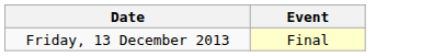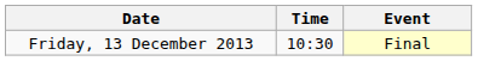 <table class = "wikitable" style="text-align:center;">
 <tr>
 <th width=220>Date</th>
+<th width=50>Time</th>
 <th width=100>Event</th>
 </tr>
 <tr>
 <td>Friday, 13 December 2013</td>
+<td>10:30</td>
 <td bgcolor=ffffcc>Final</td>
 </tr>
 </table>
